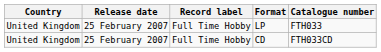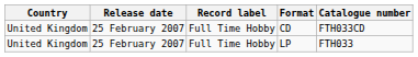 <table class="wikitable">
 <tr>
 <th>Country</th>
 <th>Release date</th>
 <th>Record label</th>
 <th>Format</th>
 <th>Catalogue number</th>
 </tr>
 <tr>
 <td>United Kingdom</td>
 <td>25 February 2007</td>
 <td>Full Time Hobby</td>
-<td>LP</td>
-<td>FTH033</td>
+<td>CD</td>
+<td>FTH033CD</td>
 </tr>
 <tr>
 <td>United Kingdom</td>
 <td>25 February 2007</td>
 <td>Full Time Hobby</td>
-<td>CD</td>
-<td>FTH033CD</td>
+<td>LP</td>
+<td>FTH033</td>
 </tr>
 </table>
